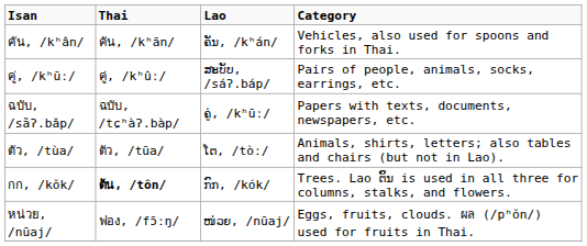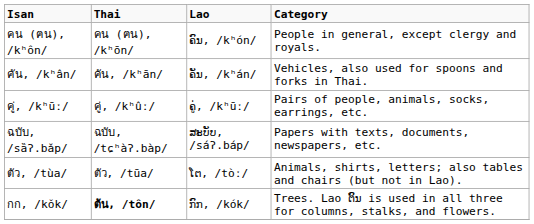 <table class="wikitable">
 <tr ----bgcolor="#eeeeee">
 <td><strong>Isan</strong></td>
 <td><strong>Thai</strong></td>
 <td><strong>Lao</strong></td>
 <td><strong>Category</strong></td>
+</tr>
+<tr ---- bgcolor="#ffffff">
+<td>คน (ฅน), /kʰôn/</td>
+<td>คน (ฅน), /kʰōn/</td>
+<td>ຄົນ, /kʰón/</td>
+<td>People in general, except clergy and royals.</td>
 </tr>
 <tr ---- bgcolor="#ffffff">
 <td>คัน, /kʰân/</td>
 <td>คัน, /kʰān/</td>
 <td>ຄັນ, /kʰán/</td>
 <td>Vehicles, also used for spoons and forks in Thai.</td>
 </tr>
 <tr ---- bgcolor="#ffffff">
 <td>คู่, /kʰūː/</td>
 <td>คู่, /kʰûː/</td>
-<td>ສະບັບ, /sáʔ.báp/</td>
+<td>ຄູ່, /kʰūː/</td>
 <td>Pairs of people, animals, socks, earrings, etc.</td>
 </tr>
 <tr ---- bgcolor="#ffffff">
 <td>ฉบับ, /sȁʔ.bǎp/</td>
 <td>ฉบับ, /tɕʰàʔ.bàp/</td>
-<td>ຄູ່, /kʰūː/</td>
+<td>ສະບັບ, /sáʔ.báp/</td>
 <td>Papers with texts, documents, newspapers, etc.</td>
 </tr>
 <tr ---- bgcolor="#ffffff">
 <td>ตัว, /tùa/</td>
 <td>ตัว, /tūa/</td>
 <td>ໂຕ, /tòː/</td>
 <td>Animals, shirts, letters; also tables and chairs (but not in Lao).</td>
 </tr>
 <tr ---- bgcolor="#ffffff">
 <td>กก, /kǒk/</td>
 <td><strong>ต้น, /tôn/</strong></td>
 <td>ກົກ, /kók/</td>
 <td>Trees. Lao ຕົ້ນ is used in all three for columns, stalks, and flowers.</td>
 </tr>
 <tr ---- bgcolor="#ffffff">
-<td>หน่วย, /nūaj/</td>
-<td>ฟอง, /fɔ̄ːŋ/</td>
-<td>ໜ່ວຍ, /nūaj/</td>
-<td>Eggs, fruits, clouds. ผล (/pʰǒn/) used for fruits in Thai.</td>
-</tr>
-<tr ---- bgcolor="#ffffff">
 </tr>
 </table>
